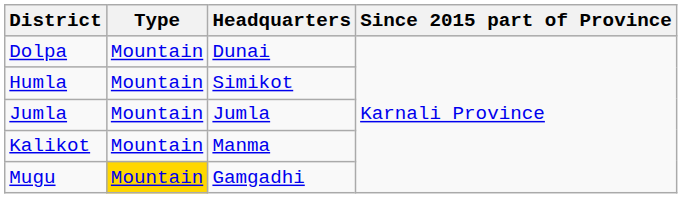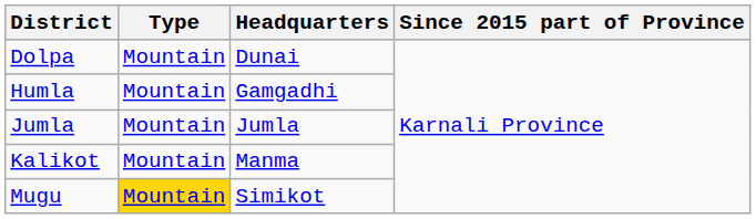 <table class="wikitable">
 <tr>
 <th>District</th>
 <th>Type</th>
 <th>Headquarters</th>
 <th>Since 2015 part of Province</th>
 </tr>
 <tr>
 <td><a href='#'>Dolpa</a></td>
 <td><a href='#'>Mountain</a></td>
 <td><a href='#'>Dunai</a></td>
 <td rowspan="5"><a href='#'>Karnali Province</a></td>
 </tr>
 <tr>
 <td><a href='#'>Humla</a></td>
 <td><a href='#'>Mountain</a></td>
-<td><a href='#'>Simikot</a></td>
+<td><a href='#'>Gamgadhi</a></td>
 </tr>
 <tr>
 <td><a href='#'>Jumla</a></td>
 <td><a href='#'>Mountain</a></td>
 <td><a href='#'>Jumla</a></td>
 </tr>
 <tr>
 <td><a href='#'>Kalikot</a></td>
 <td><a href='#'>Mountain</a></td>
 <td><a href='#'>Manma</a></td>
 </tr>
 <tr>
 <td><a href='#'>Mugu</a></td>
 <td style="background: gold;"><a href='#'>Mountain</a></td>
-<td><a href='#'>Gamgadhi</a></td>
+<td><a href='#'>Simikot</a></td>
 </tr>
 </table>
